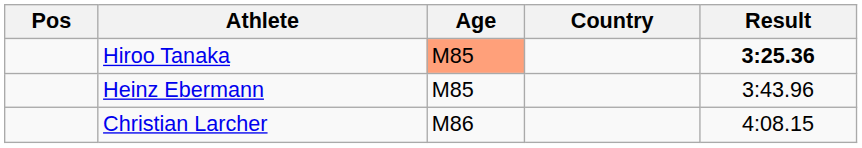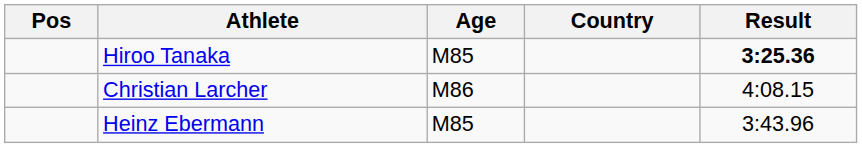 <table class="wikitable"  style="text-align:center; width:50%;">
 <tr>
 <th>Pos</th>
 <th>Athlete</th>
 <th>Age</th>
 <th>Country</th>
 <th>Result</th>
 </tr>
 <tr>
 <td align=center></td>
 <td align=left><a href='#'>Hiroo Tanaka</a></td>
-<td align=left style="background: lightsalmon;">M85</td>
+<td align=left>M85</td>
 <td align=left></td>
 <td><strong>3:25.36</strong></td>
+</tr>
+<tr>
+<td align=center></td>
+<td align=left><a href='#'>Christian Larcher</a></td>
+<td align=left>M86</td>
+<td align=left></td>
+<td>4:08.15</td>
 </tr>
 <tr>
 <td align=center></td>
 <td align=left><a href='#'>Heinz Ebermann</a></td>
 <td align=left>M85</td>
 <td align=left></td>
 <td>3:43.96</td>
 </tr>
-<tr>
-<td align=center></td>
-<td align=left><a href='#'>Christian Larcher</a></td>
-<td align=left>M86</td>
-<td align=left></td>
-<td>4:08.15</td>
-</tr>
 </table>
